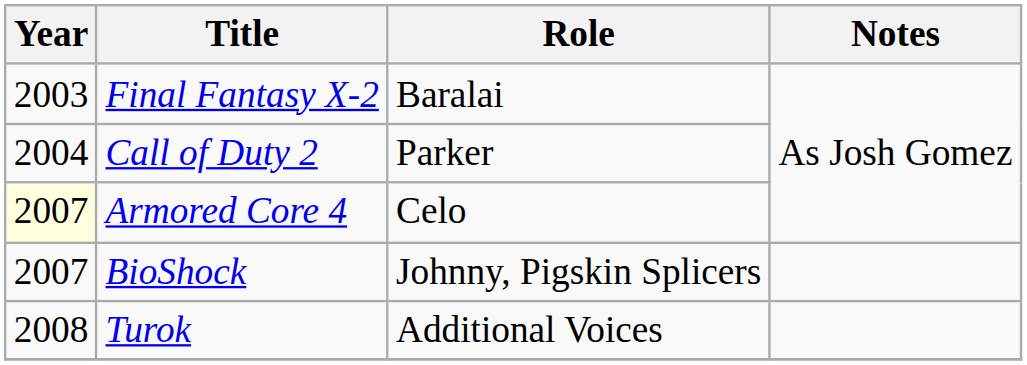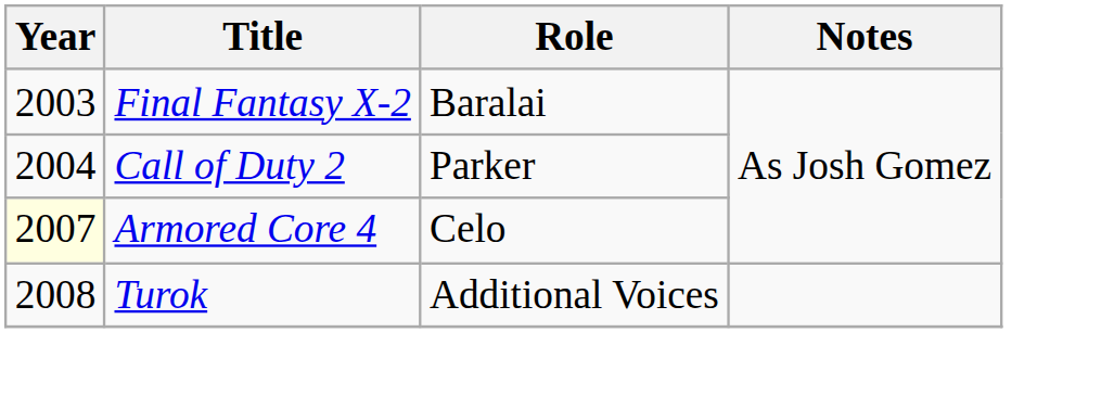 <table class="wikitable sortable">
 <tr>
 <th>Year</th>
 <th>Title</th>
 <th>Role</th>
 <th class="unsortable">Notes</th>
 </tr>
 <tr>
 <td>2003</td>
 <td><em><a href='#'>Final Fantasy X-2</a></em></td>
 <td>Baralai</td>
 <td rowspan="3">As Josh Gomez</td>
 </tr>
 <tr>
 <td>2004</td>
 <td><em><a href='#'>Call of Duty 2</a></em></td>
 <td>Parker</td>
 </tr>
 <tr>
 <td style="background: lightyellow;">2007</td>
 <td><em><a href='#'>Armored Core 4</a></em></td>
 <td>Celo</td>
 </tr>
 <tr>
-<td>2007</td>
-<td><em><a href='#'>BioShock</a></em></td>
-<td>Johnny, Pigskin Splicers</td>
-<td></td>
-</tr>
-<tr>
 <td>2008</td>
 <td><em><a href='#'>Turok</a></em></td>
 <td>Additional Voices</td>
 <td></td>
 </tr>
 <tr>
 </tr>
 </table>
